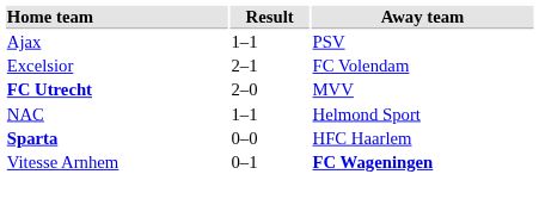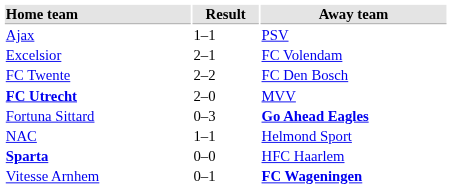 <table>
 <tr bgcolor="#E4E4E4">
 <th style="border-bottom:1px solid #AAAAAA" width="200" align="left">Home team</th>
 <th style="border-bottom:1px solid #AAAAAA" width="70" align="center">Result</th>
 <th style="border-bottom:1px solid #AAAAAA" width="200">Away team</th>
 </tr>
 <tr>
 <td><a href='#'>Ajax</a></td>
 <td>1–1</td>
 <td><a href='#'>PSV</a></td>
 </tr>
 <tr>
 <td><a href='#'>Excelsior</a></td>
 <td>2–1</td>
 <td><a href='#'>FC Volendam</a></td>
 </tr>
 <tr>
+<td><a href='#'>FC Twente</a></td>
+<td>2–2</td>
+<td><a href='#'>FC Den Bosch</a></td>
+</tr>
+<tr>
 <td><strong><a href='#'>FC Utrecht</a></strong></td>
 <td>2–0</td>
 <td><a href='#'>MVV</a></td>
+</tr>
+<tr>
+<td><a href='#'>Fortuna Sittard</a></td>
+<td>0–3</td>
+<td><strong><a href='#'>Go Ahead Eagles</a></strong></td>
 </tr>
 <tr>
 <td><a href='#'>NAC</a></td>
 <td>1–1</td>
 <td><a href='#'>Helmond Sport</a></td>
 </tr>
 <tr>
 <td><strong><a href='#'>Sparta</a></strong></td>
 <td>0–0</td>
 <td><a href='#'>HFC Haarlem</a></td>
 </tr>
 <tr>
 <td><a href='#'>Vitesse Arnhem</a></td>
 <td>0–1</td>
 <td><strong><a href='#'>FC Wageningen</a></strong></td>
 </tr>
 </table>
